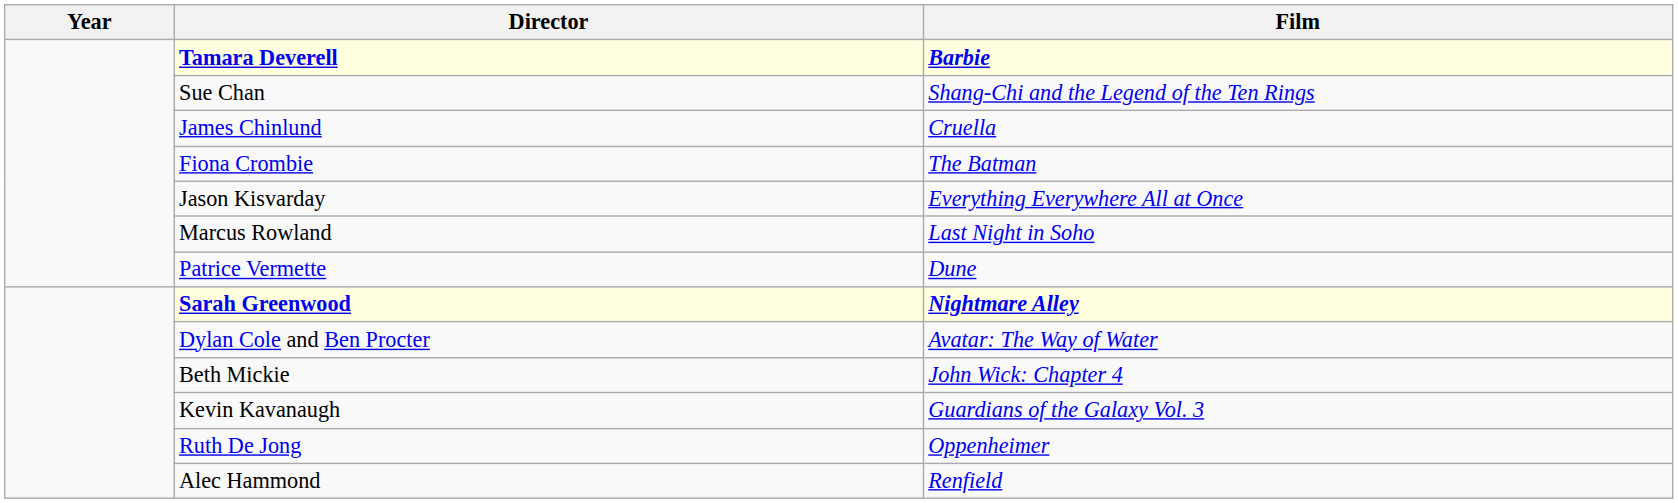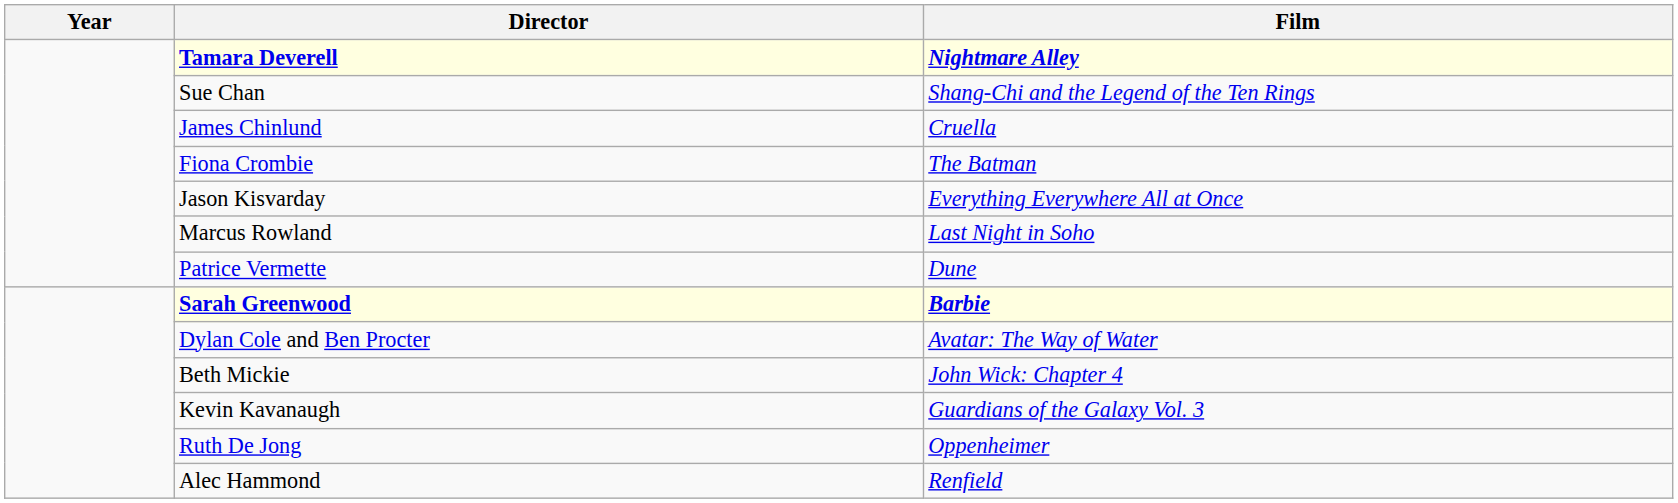 <table class="wikitable" width="95%" align="center">
 <tr>
 <th width=7%>Year</th>
 <th width=31%>Director</th>
 <th width=31%>Film</th>
 </tr>
 <tr>
 <td rowspan="7"></td>
 <td style="background:lightyellow"><strong><a href='#'>Tamara Deverell</a></strong></td>
-<td style="background:lightyellow"><strong><em><a href='#'>Barbie</a></em></strong></td>
+<td style="background:lightyellow"><strong><em><a href='#'>Nightmare Alley</a></em></strong></td>
 </tr>
 <tr>
 <td>Sue Chan</td>
 <td><em><a href='#'>Shang-Chi and the Legend of the Ten Rings</a></em></td>
 </tr>
 <tr>
 <td><a href='#'>James Chinlund</a></td>
 <td><em><a href='#'>Cruella</a></em></td>
 </tr>
 <tr>
 <td><a href='#'>Fiona Crombie</a></td>
 <td><em><a href='#'>The Batman</a></em></td>
 </tr>
 <tr>
 <td>Jason Kisvarday</td>
 <td><em><a href='#'>Everything Everywhere All at Once</a></em></td>
 </tr>
 <tr>
 <td>Marcus Rowland</td>
 <td><em><a href='#'>Last Night in Soho</a></em></td>
 </tr>
 <tr>
 <td><a href='#'>Patrice Vermette</a></td>
 <td><em><a href='#'>Dune</a></em></td>
 </tr>
 <tr>
 <td rowspan="6"></td>
 <td style="background:lightyellow"><strong><a href='#'>Sarah Greenwood</a></strong></td>
-<td style="background:lightyellow"><strong><em><a href='#'>Nightmare Alley</a></em></strong></td>
+<td style="background:lightyellow"><strong><em><a href='#'>Barbie</a></em></strong></td>
 </tr>
 <tr>
 <td><a href='#'>Dylan Cole</a> and <a href='#'>Ben Procter</a></td>
 <td><em><a href='#'>Avatar: The Way of Water</a></em></td>
 </tr>
 <tr>
 <td>Beth Mickie</td>
 <td><em><a href='#'>John Wick: Chapter 4</a></em></td>
 </tr>
 <tr>
 <td>Kevin Kavanaugh</td>
 <td><em><a href='#'>Guardians of the Galaxy Vol. 3</a></em></td>
 </tr>
 <tr>
 <td><a href='#'>Ruth De Jong</a></td>
 <td><em><a href='#'>Oppenheimer</a></em></td>
 </tr>
 <tr>
 <td>Alec Hammond</td>
 <td><em><a href='#'>Renfield</a></em></td>
 </tr>
 </table>
